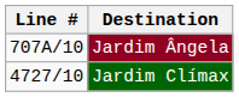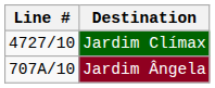 <table class="wikitable">
 <tr>
 <th align="center">Line #</th>
 <th align="center">Destination</th>
 </tr>
 <tr>
+<td align="center">4727/10</td>
+<td align="center" bgcolor="#006400" style="color:white">Jardim Clímax</td>
+</tr>
+<tr>
 <td align="center">707A/10</td>
 <td align="center" bgcolor="#900020" style="color:white">Jardim Ângela</td>
 </tr>
-<tr>
-<td align="center">4727/10</td>
-<td align="center" bgcolor="#006400" style="color:white">Jardim Clímax</td>
-</tr>
 </table>
